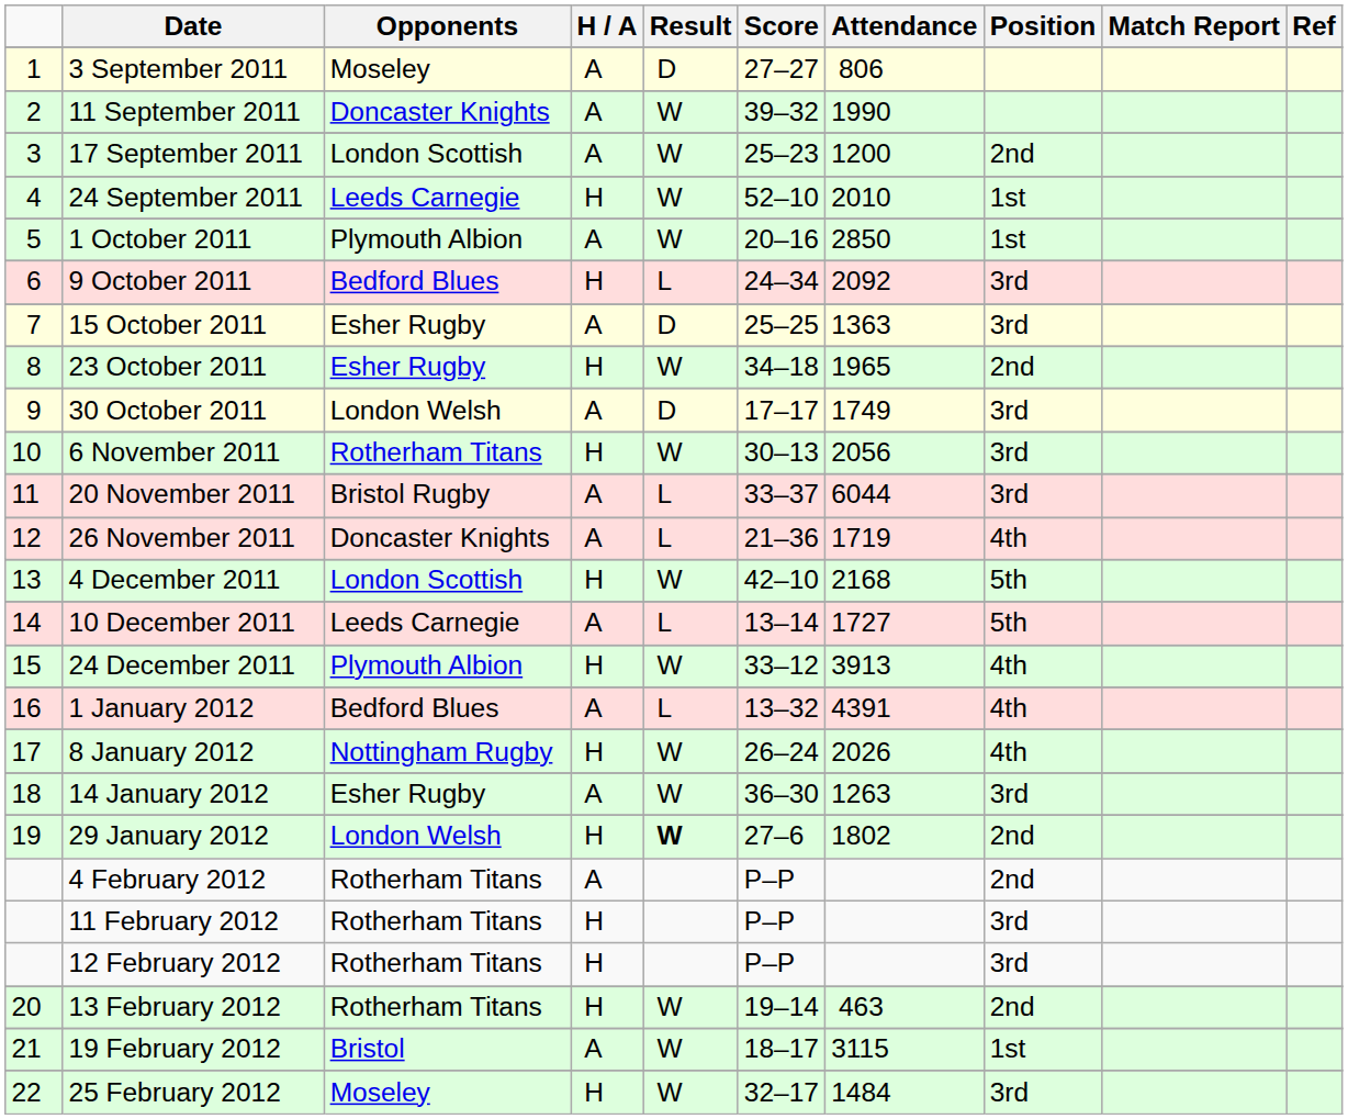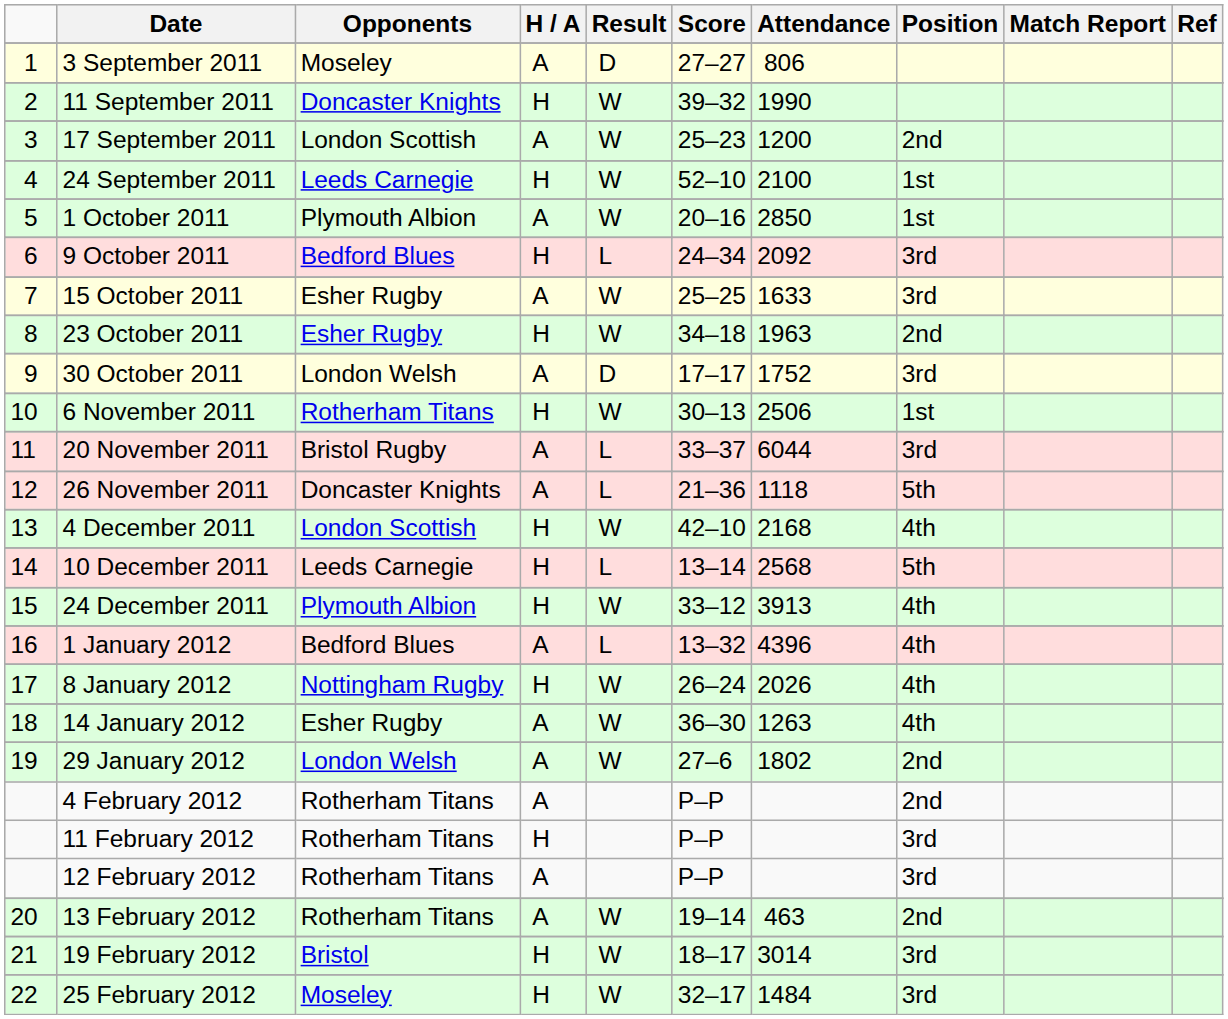 <table class="wikitable" style="text-align:left">
 <tr>
 <td></td>
 <th>Date</th>
 <th>Opponents</th>
 <th>H / A</th>
 <th>Result</th>
 <th>Score</th>
 <th>Attendance</th>
 <th>Position</th>
 <th>Match Report</th>
 <th>Ref</th>
 </tr>
 <tr>
 </tr>
 <tr bgcolor="#ffffdd">
 <td>  1  </td>
 <td>3 September 2011</td>
 <td>Moseley</td>
 <td> A</td>
 <td> D</td>
 <td>27–27</td>
 <td> 806</td>
 <td></td>
 <td></td>
 <td></td>
 </tr>
 <tr>
 </tr>
 <tr bgcolor="#ddffdd">
 <td>  2</td>
 <td>11 September 2011</td>
 <td><a href='#'>Doncaster Knights</a>  </td>
-<td> A</td>
+<td> H</td>
 <td> W</td>
 <td>39–32</td>
 <td>1990</td>
 <td></td>
 <td></td>
 <td></td>
 </tr>
 <tr>
 </tr>
 <tr bgcolor="#ddffdd">
 <td>  3</td>
 <td>17 September 2011  </td>
 <td>London Scottish</td>
 <td> A</td>
 <td> W</td>
 <td>25–23</td>
 <td>1200</td>
 <td>2nd</td>
 <td></td>
 <td></td>
 </tr>
 <tr>
 </tr>
 <tr bgcolor="#ddffdd">
 <td>  4</td>
 <td>24 September 2011</td>
 <td><a href='#'>Leeds Carnegie</a></td>
 <td> H</td>
 <td> W</td>
 <td>52–10</td>
-<td>2010</td>
+<td>2100</td>
 <td>1st</td>
 <td></td>
 <td></td>
 </tr>
 <tr>
 </tr>
 <tr bgcolor="#ddffdd">
 <td>  5</td>
 <td>1 October 2011</td>
 <td>Plymouth Albion</td>
 <td> A</td>
 <td> W</td>
 <td>20–16</td>
 <td>2850</td>
 <td>1st</td>
 <td></td>
 <td></td>
 </tr>
 <tr>
 </tr>
 <tr bgcolor="ffdddd">
 <td>  6</td>
 <td>9 October 2011</td>
 <td><a href='#'>Bedford Blues</a></td>
 <td> H</td>
 <td> L</td>
 <td>24–34</td>
 <td>2092</td>
 <td>3rd</td>
 <td></td>
 <td></td>
 </tr>
 <tr>
 </tr>
 <tr bgcolor="#ffffdd">
 <td>  7</td>
 <td>15 October 2011</td>
 <td>Esher Rugby</td>
 <td> A</td>
-<td> D</td>
+<td> W</td>
 <td>25–25</td>
-<td>1363</td>
+<td>1633</td>
 <td>3rd</td>
 <td></td>
 <td></td>
 </tr>
 <tr>
 </tr>
 <tr bgcolor="#ddffdd">
 <td>  8</td>
 <td>23 October 2011</td>
 <td><a href='#'>Esher Rugby</a></td>
 <td> H</td>
 <td> W</td>
 <td>34–18</td>
-<td>1965</td>
+<td>1963</td>
 <td>2nd</td>
 <td></td>
 <td></td>
 </tr>
 <tr>
 </tr>
 <tr bgcolor="#ffffdd">
 <td>  9</td>
 <td>30 October 2011</td>
 <td>London Welsh</td>
 <td> A</td>
 <td> D</td>
 <td>17–17</td>
-<td>1749</td>
+<td>1752</td>
 <td>3rd</td>
 <td></td>
 <td></td>
 </tr>
 <tr>
 </tr>
 <tr bgcolor="#ddffdd">
 <td>10</td>
 <td>6 November 2011</td>
 <td><a href='#'>Rotherham Titans</a></td>
 <td> H</td>
 <td> W</td>
 <td>30–13</td>
-<td>2056</td>
-<td>3rd</td>
+<td>2506</td>
+<td>1st</td>
 <td></td>
 <td></td>
 </tr>
 <tr>
 </tr>
 <tr bgcolor="ffdddd">
 <td>11</td>
 <td>20 November 2011</td>
 <td>Bristol Rugby</td>
 <td> A</td>
 <td> L</td>
 <td>33–37</td>
 <td>6044</td>
 <td>3rd</td>
 <td></td>
 <td></td>
 </tr>
 <tr>
 </tr>
 <tr bgcolor="ffdddd">
 <td>12</td>
 <td>26 November 2011</td>
 <td>Doncaster Knights</td>
 <td> A</td>
 <td> L</td>
 <td>21–36</td>
-<td>1719</td>
-<td>4th</td>
+<td>1118</td>
+<td>5th</td>
 <td></td>
 <td></td>
 </tr>
 <tr>
 </tr>
 <tr bgcolor="#ddffdd">
 <td>13</td>
 <td>4 December 2011</td>
 <td><a href='#'>London Scottish</a></td>
 <td> H</td>
 <td> W</td>
 <td>42–10</td>
 <td>2168</td>
-<td>5th</td>
+<td>4th</td>
 <td></td>
 <td></td>
 </tr>
 <tr>
 </tr>
 <tr bgcolor="ffdddd">
 <td>14</td>
 <td>10 December 2011</td>
 <td>Leeds Carnegie</td>
-<td> A</td>
+<td> H</td>
 <td> L</td>
 <td>13–14</td>
-<td>1727</td>
+<td>2568</td>
 <td>5th</td>
 <td></td>
 <td></td>
 </tr>
 <tr>
 </tr>
 <tr bgcolor="#ddffdd">
 <td>15</td>
 <td>24 December 2011</td>
 <td><a href='#'>Plymouth Albion</a></td>
 <td> H</td>
 <td> W</td>
 <td>33–12</td>
 <td>3913</td>
 <td>4th</td>
 <td></td>
 <td></td>
 </tr>
 <tr>
 </tr>
 <tr bgcolor="ffdddd">
 <td>16</td>
 <td>1 January 2012</td>
 <td>Bedford Blues</td>
 <td> A</td>
 <td> L</td>
 <td>13–32</td>
-<td>4391</td>
+<td>4396</td>
 <td>4th</td>
 <td></td>
 <td></td>
 </tr>
 <tr>
 </tr>
 <tr bgcolor="#ddffdd">
 <td>17</td>
 <td>8 January 2012</td>
 <td><a href='#'>Nottingham Rugby</a></td>
 <td> H</td>
 <td> W</td>
 <td>26–24</td>
 <td>2026</td>
 <td>4th</td>
 <td></td>
 <td></td>
 </tr>
 <tr>
 </tr>
 <tr bgcolor="#ddffdd">
 <td>18</td>
 <td>14 January 2012</td>
 <td>Esher Rugby</td>
 <td> A</td>
 <td> W</td>
 <td>36–30</td>
 <td>1263</td>
-<td>3rd</td>
+<td>4th</td>
 <td></td>
 <td></td>
 </tr>
 <tr>
 </tr>
 <tr bgcolor="#ddffdd">
 <td>19</td>
 <td>29 January 2012</td>
 <td><a href='#'>London Welsh</a></td>
-<td> H</td>
-<td><strong> W</strong></td>
+<td> A</td>
+<td> W</td>
 <td>27–6</td>
 <td>1802</td>
 <td>2nd</td>
 <td></td>
 <td></td>
 </tr>
 <tr>
 <td></td>
 <td>4 February 2012</td>
 <td>Rotherham Titans</td>
 <td> A</td>
 <td></td>
 <td>P–P</td>
 <td></td>
 <td>2nd</td>
 <td></td>
 <td></td>
 </tr>
 <tr>
 <td></td>
 <td>11 February 2012</td>
 <td>Rotherham Titans</td>
 <td> H</td>
 <td></td>
 <td>P–P</td>
 <td></td>
 <td>3rd</td>
 <td></td>
 <td></td>
 </tr>
 <tr>
 <td></td>
 <td>12 February 2012</td>
 <td>Rotherham Titans</td>
-<td> H</td>
+<td> A</td>
 <td></td>
 <td>P–P</td>
 <td></td>
 <td>3rd</td>
 <td></td>
 <td></td>
 </tr>
 <tr>
 </tr>
 <tr bgcolor="#ddffdd">
 <td>20</td>
 <td>13 February 2012</td>
 <td>Rotherham Titans</td>
-<td> H</td>
+<td> A</td>
 <td> W</td>
 <td>19–14</td>
 <td> 463</td>
 <td>2nd</td>
 <td></td>
 <td></td>
 </tr>
 <tr>
 </tr>
 <tr bgcolor="#ddffdd">
 <td>21</td>
 <td>19 February 2012</td>
 <td><a href='#'>Bristol</a></td>
-<td> A</td>
+<td> H</td>
 <td> W</td>
 <td>18–17</td>
-<td>3115</td>
-<td>1st</td>
+<td>3014</td>
+<td>3rd</td>
 <td></td>
 <td></td>
 </tr>
 <tr>
 </tr>
 <tr bgcolor="#ddffdd">
 <td>22</td>
 <td>25 February 2012</td>
 <td><a href='#'>Moseley</a></td>
 <td> H</td>
 <td> W</td>
 <td>32–17</td>
 <td>1484</td>
 <td>3rd</td>
 <td></td>
 <td></td>
 </tr>
 </table>
